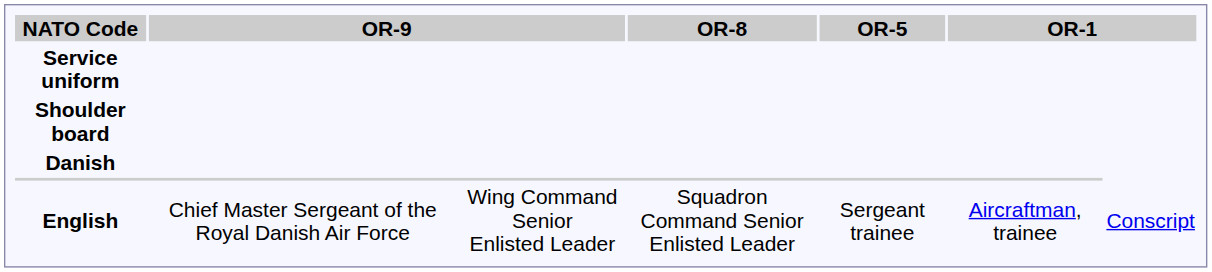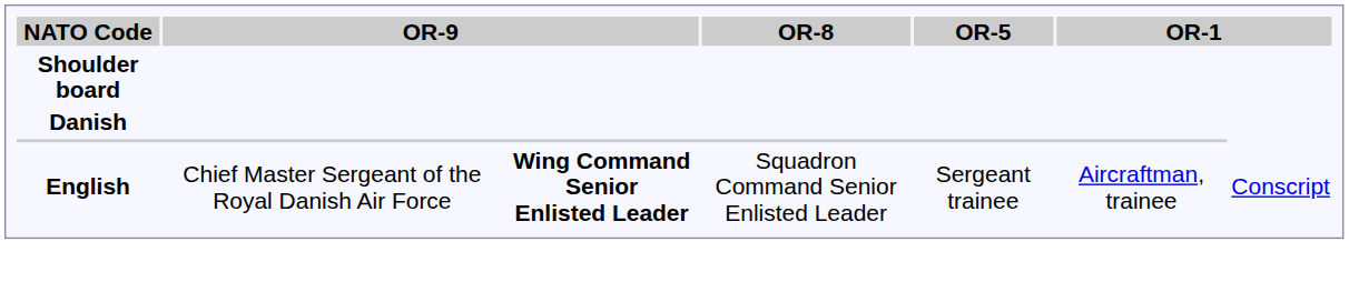 <table style="border:1px solid #8888aa; background-color:#f7f8ff; padding:5px; font-size:95%; margin: 0px 12px 12px 0px;">
 <tr style="background-color:#CCCCCC; text-align:center;">
 <th>NATO Code</th>
 <th colspan=2>OR-9</th>
 <th>OR-8</th>
 <th>OR-5</th>
 <th colspan=2>OR-1</th>
-</tr>
-<tr style="text-align:center;">
-<td><strong>Service uniform</strong></td>
-<td></td>
-<td></td>
-<td></td>
-<td></td>
-<td></td>
-<td></td>
 </tr>
 <tr style="text-align:center;">
 <td><strong>Shoulder board</strong></td>
 <td></td>
 <td></td>
 <td></td>
 <td></td>
 <td></td>
 <td></td>
 </tr>
 <tr style="text-align:center;">
 <th>Danish</th>
 <td></td>
 <td></td>
 <td></td>
 <td></td>
 <td></td>
 <td></td>
 </tr>
 <tr style="background:#ccc;">
 <td colspan=6></td>
 </tr>
 <tr style="text-align:center;">
 <th>English</th>
 <td>Chief Master Sergeant of the Royal Danish Air Force</td>
-<td>Wing Command Senior<br>Enlisted Leader</td>
+<td><strong>Wing Command Senior<br>Enlisted Leader</strong></td>
 <td>Squadron Command Senior<br>Enlisted Leader</td>
 <td>Sergeant trainee</td>
 <td><a href='#'>Aircraftman</a>, trainee</td>
 <td><a href='#'>Conscript</a></td>
 </tr>
 </table>
